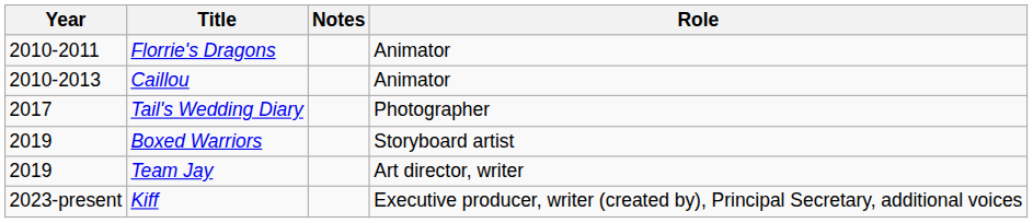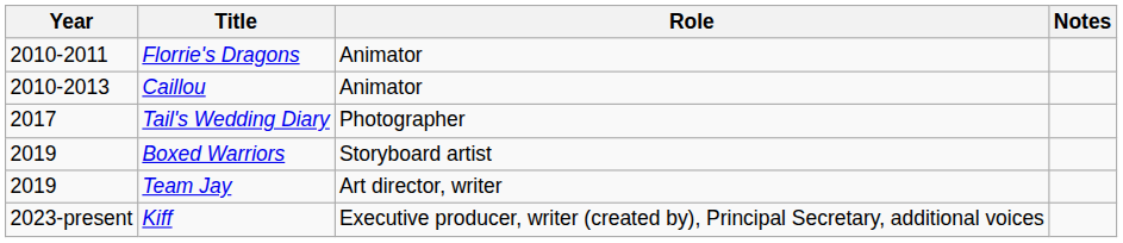 <table class="wikitable">
 <tr>
 <th>Year</th>
 <th>Title</th>
+<th>Role</th>
 <th>Notes</th>
-<th>Role</th>
 </tr>
 <tr>
 <td>2010-2011</td>
 <td><em><a href='#'>Florrie's Dragons</a></em></td>
+<td>Animator</td>
 <td></td>
-<td>Animator</td>
 </tr>
 <tr>
 <td>2010-2013</td>
 <td><em><a href='#'>Caillou</a></em></td>
+<td>Animator</td>
 <td></td>
-<td>Animator</td>
 </tr>
 <tr>
 <td>2017</td>
 <td><em><a href='#'>Tail's Wedding Diary</a></em></td>
+<td>Photographer</td>
 <td></td>
-<td>Photographer</td>
 </tr>
 <tr>
 <td>2019</td>
 <td><em><a href='#'>Boxed Warriors</a></em></td>
+<td>Storyboard artist</td>
 <td></td>
-<td>Storyboard artist</td>
 </tr>
 <tr>
 <td>2019</td>
 <td><em><a href='#'>Team Jay</a></em></td>
+<td>Art director, writer</td>
 <td></td>
-<td>Art director, writer</td>
 </tr>
 <tr>
 <td>2023-present</td>
 <td><em><a href='#'>Kiff</a></em></td>
+<td>Executive producer, writer (created by), Principal Secretary, additional voices</td>
 <td></td>
-<td>Executive producer, writer (created by), Principal Secretary, additional voices</td>
 </tr>
 </table>
